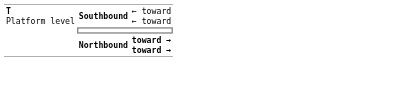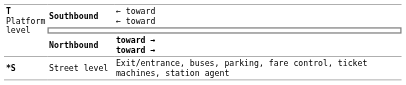 <table table border=0 cellspacing=0 cellpadding=3>
 <tr>
 <td style="border-top:solid 1px gray;border-bottom:solid 1px gray;" rowspan=3 valign=top><strong>T</strong><br>Platform level</td>
 <td style="border-top:solid 1px gray;"><strong>Southbound</strong></td>
 <td style="border-top:solid 1px gray;">←  toward  <br>←  toward  </td>
 </tr>
 <tr>
 <td style="border-bottom:solid 2px gray;border-right:solid 2px gray;border-left:solid 2px gray;border-top:solid 2px gray;text-align:center;" colspan=2></td>
 </tr>
 <tr>
 <td style="border-bottom:solid 1px gray;"><strong>Northbound</strong></td>
 <td style="border-bottom:solid 1px gray;"><strong>  toward   →<br>  toward   →</strong></td>
 </tr>
+<tr>
+<td style="border-bottom:solid 1px gray;" width=50><strong>*S</strong></td>
+<td style="border-bottom:solid 1px gray;" width=100>Street level</td>
+<td style="border-bottom:solid 1px gray;" width=450>Exit/entrance, buses, parking, fare control, ticket machines, station agent</td>
+</tr>
 </table>
